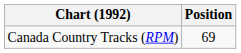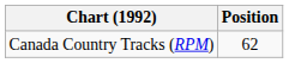 <table class="wikitable sortable">
 <tr>
 <th scope="col">Chart (1992)</th>
 <th scope="col">Position</th>
 </tr>
 <tr>
 <td>Canada Country Tracks (<em><a href='#'>RPM</a></em>)</td>
-<td align="center">69</td>
+<td align="center">62</td>
 </tr>
 </table>
